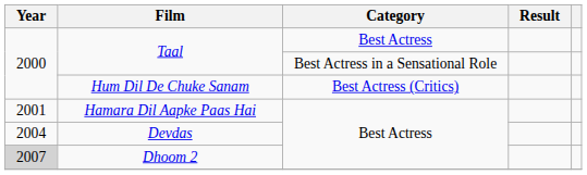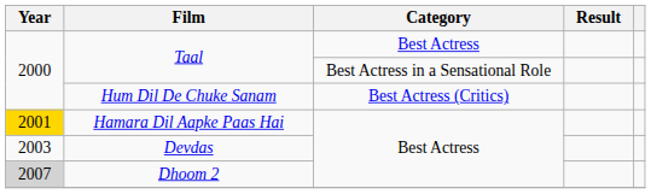 <table class="wikitable sortable" style="width:100%;">
 <tr>
 <th style="width:5%;">Year</th>
 <th style="width:25%;">Film</th>
 <th style="width:25%;">Category</th>
 <th style="width:5%;">Result</th>
 <th style="width:1%;" class="unsortable"></th>
 </tr>
 <tr>
 <td style="text-align:center;" rowspan="3">2000</td>
 <td style="text-align:center;" rowspan="2"><em><a href='#'>Taal</a></em></td>
 <td style="text-align:center;"><a href='#'>Best Actress</a></td>
 <td></td>
 <td style="text-align:center;"></td>
 </tr>
 <tr>
 <td style="text-align:center;">Best Actress in a Sensational Role</td>
 <td></td>
 <td style="text-align:center;"></td>
 </tr>
 <tr>
 <td style="text-align:center;"><em><a href='#'>Hum Dil De Chuke Sanam</a></em></td>
 <td style="text-align:center;"><a href='#'>Best Actress (Critics)</a></td>
 <td></td>
 <td style="text-align:center;"></td>
 </tr>
 <tr>
-<td style="text-align:center;">2001</td>
+<td style="background: gold; text-align:center;">2001</td>
 <td style="text-align:center;"><em><a href='#'>Hamara Dil Aapke Paas Hai</a></em></td>
 <td style="text-align:center;" rowspan="3">Best Actress</td>
 <td></td>
 <td style="text-align:center;"></td>
 </tr>
 <tr>
-<td style="text-align:center;">2004</td>
+<td style="text-align:center;">2003</td>
 <td style="text-align:center;"><em><a href='#'>Devdas</a></em></td>
 <td></td>
 <td style="text-align:center;"></td>
 </tr>
 <tr>
 <td style="background: lightgrey; text-align:center;">2007</td>
 <td style="text-align:center;"><em><a href='#'>Dhoom 2</a></em></td>
 <td></td>
 <td style="text-align:center;"></td>
 </tr>
 <tr>
 </tr>
 </table>
